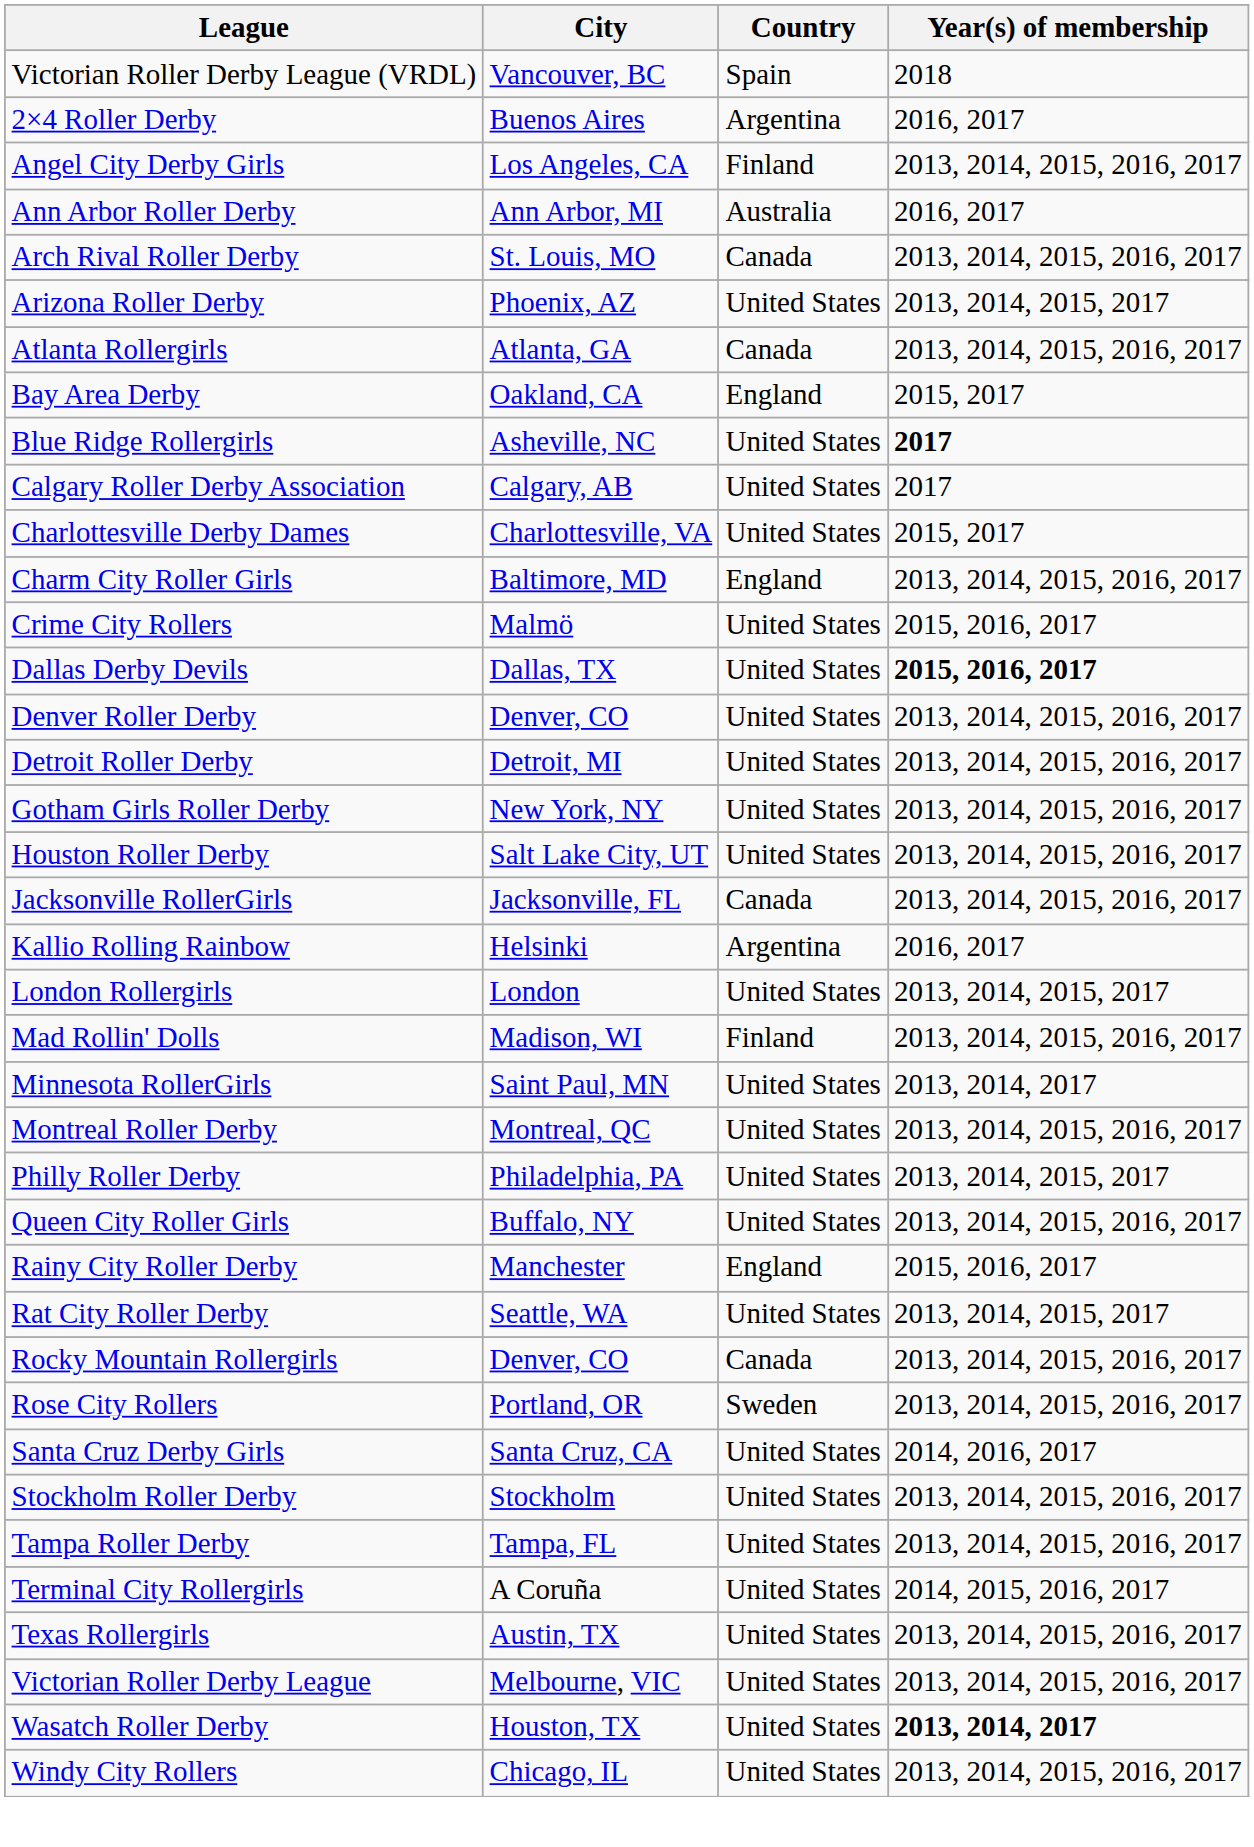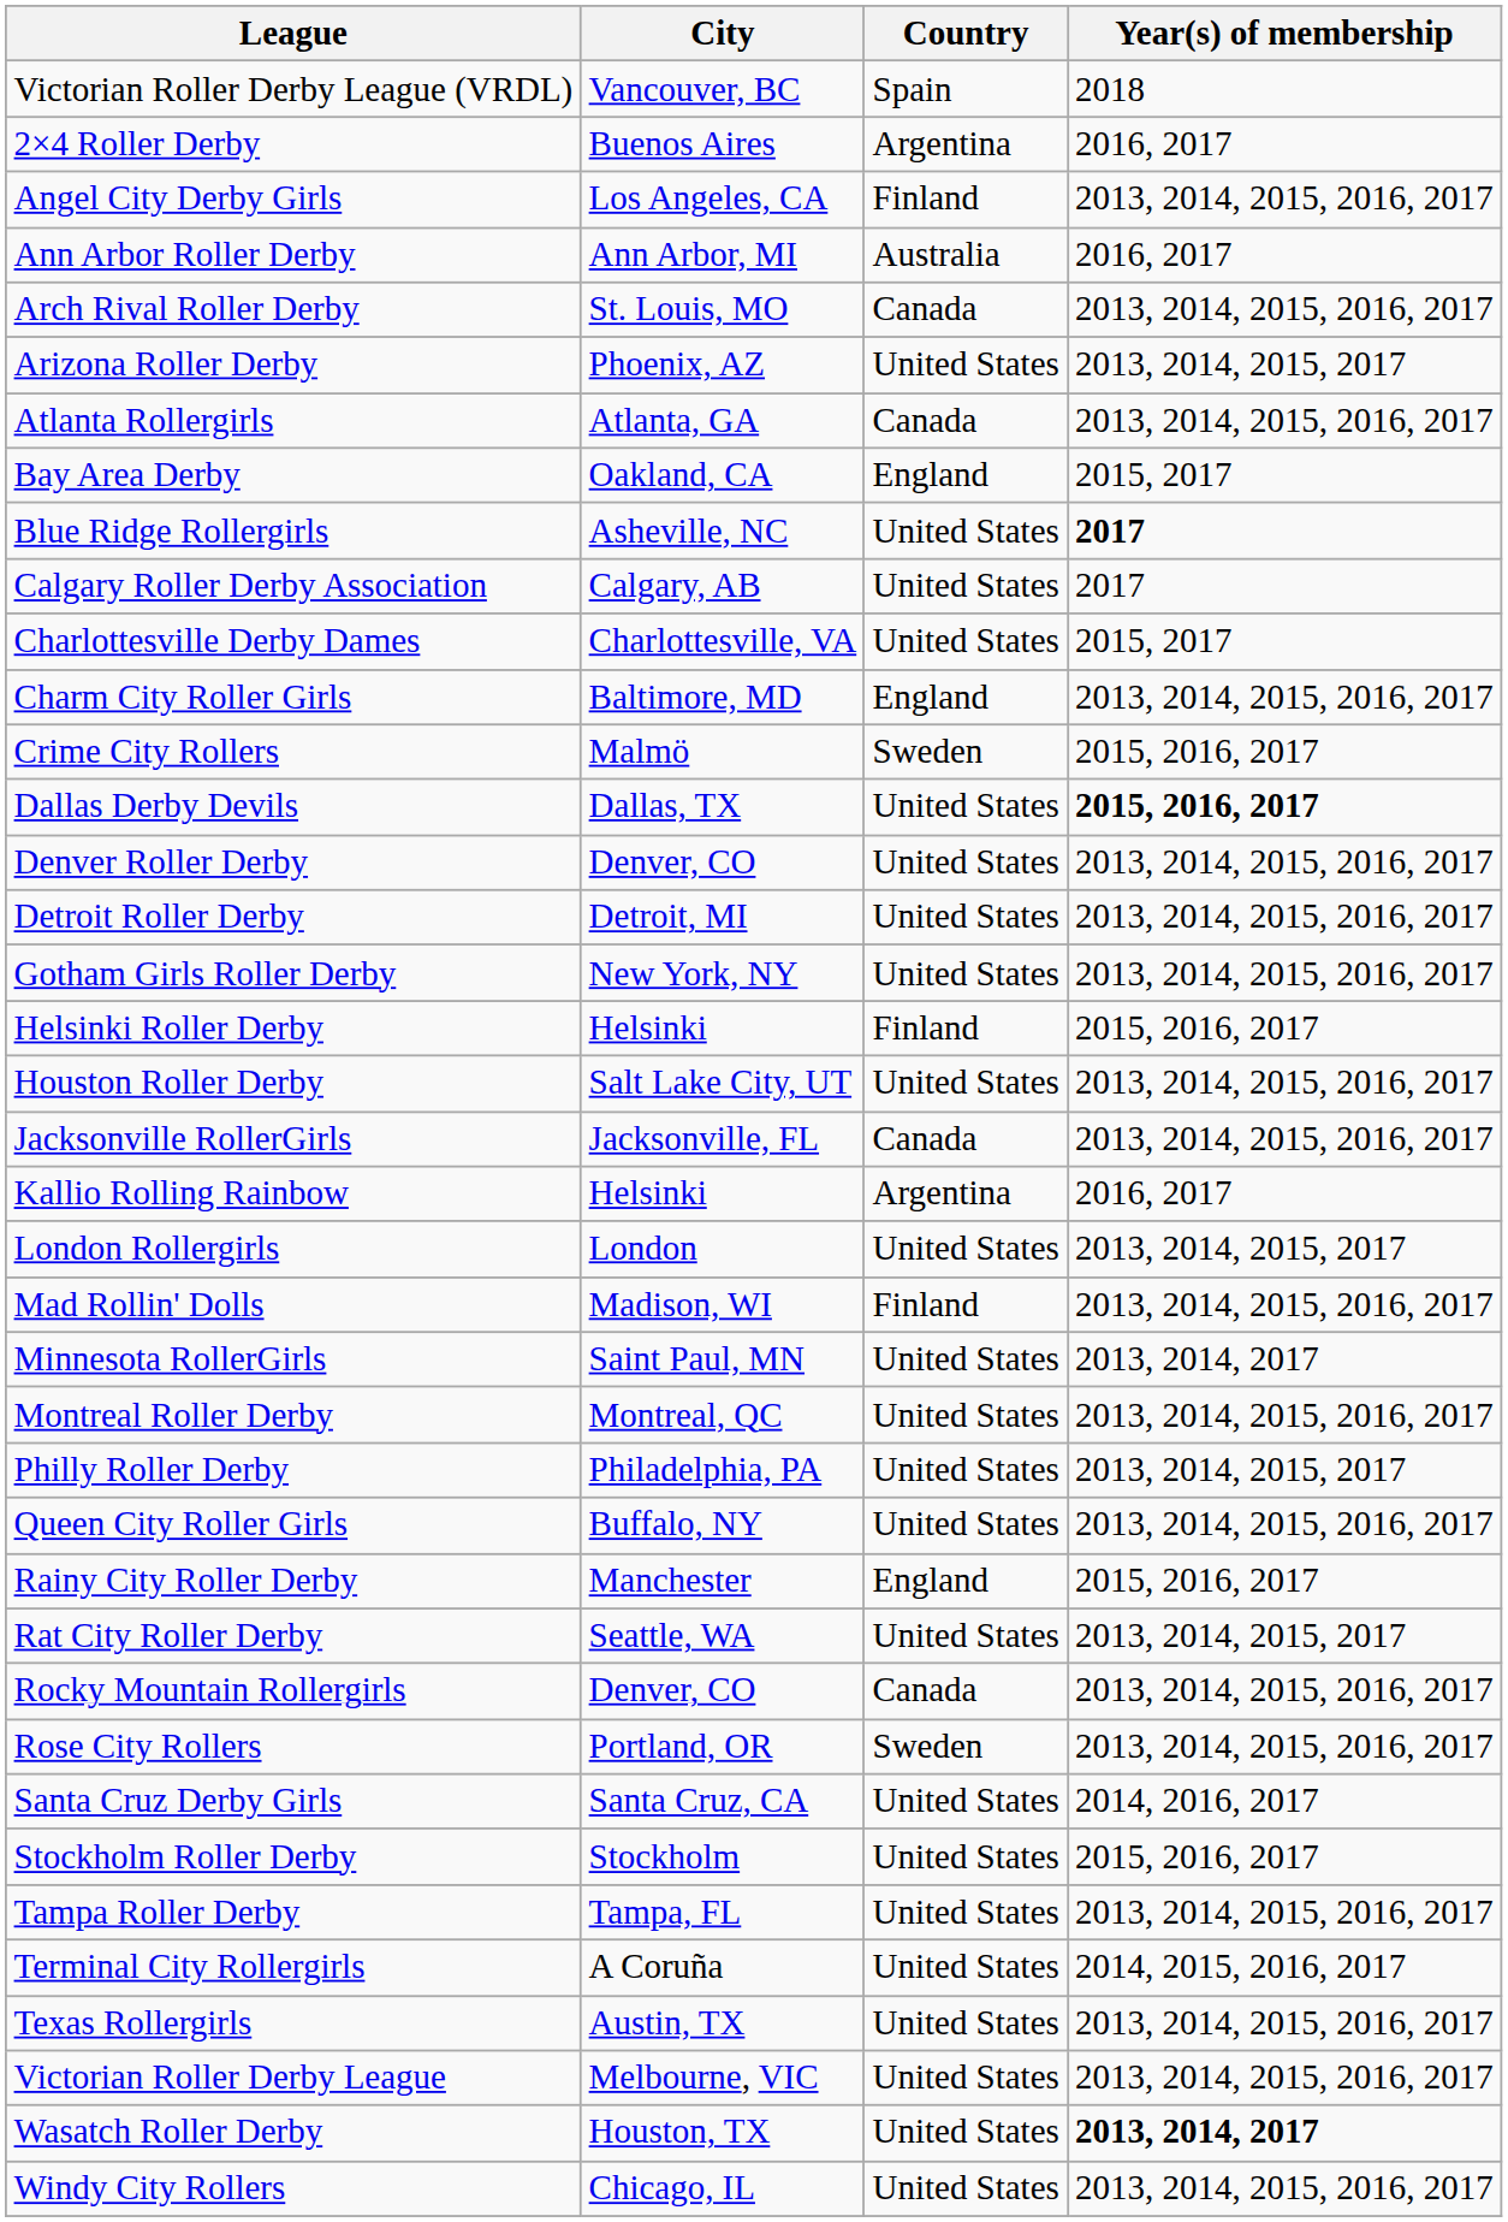 <table class="wikitable sortable">
 <tr>
 <th>League</th>
 <th>City</th>
 <th>Country</th>
 <th>Year(s) of membership</th>
 </tr>
 <tr>
 <td>Victorian Roller Derby League (VRDL)</td>
 <td><a href='#'>Vancouver, BC</a></td>
 <td>Spain</td>
 <td>2018</td>
 </tr>
 <tr>
 <td><a href='#'>2×4 Roller Derby</a></td>
 <td><a href='#'>Buenos Aires</a></td>
 <td>Argentina</td>
 <td>2016, 2017</td>
 </tr>
 <tr>
 <td><a href='#'>Angel City Derby Girls</a></td>
 <td><a href='#'>Los Angeles, CA</a></td>
 <td>Finland</td>
 <td>2013, 2014, 2015, 2016, 2017</td>
 </tr>
 <tr>
 <td><a href='#'>Ann Arbor Roller Derby</a></td>
 <td><a href='#'>Ann Arbor, MI</a></td>
 <td>Australia</td>
 <td>2016, 2017</td>
 </tr>
 <tr>
 <td><a href='#'>Arch Rival Roller Derby</a></td>
 <td><a href='#'>St. Louis, MO</a></td>
 <td>Canada</td>
 <td>2013, 2014, 2015, 2016, 2017</td>
 </tr>
 <tr>
 <td><a href='#'>Arizona Roller Derby</a></td>
 <td><a href='#'>Phoenix, AZ</a></td>
 <td>United States</td>
 <td>2013, 2014, 2015, 2017</td>
 </tr>
 <tr>
 <td><a href='#'>Atlanta Rollergirls</a></td>
 <td><a href='#'>Atlanta, GA</a></td>
 <td>Canada</td>
 <td>2013, 2014, 2015, 2016, 2017</td>
 </tr>
 <tr>
 <td><a href='#'>Bay Area Derby</a></td>
 <td><a href='#'>Oakland, CA</a></td>
 <td>England</td>
 <td>2015, 2017</td>
 </tr>
 <tr>
 <td><a href='#'>Blue Ridge Rollergirls</a></td>
 <td><a href='#'>Asheville, NC</a></td>
 <td>United States</td>
 <td><strong>2017</strong></td>
 </tr>
 <tr>
 <td><a href='#'>Calgary Roller Derby Association</a></td>
 <td><a href='#'>Calgary, AB</a></td>
 <td>United States</td>
 <td>2017</td>
 </tr>
 <tr>
 <td><a href='#'>Charlottesville Derby Dames</a></td>
 <td><a href='#'>Charlottesville, VA</a></td>
 <td>United States</td>
 <td>2015, 2017</td>
 </tr>
 <tr>
 <td><a href='#'>Charm City Roller Girls</a></td>
 <td><a href='#'>Baltimore, MD</a></td>
 <td>England</td>
 <td>2013, 2014, 2015, 2016, 2017</td>
 </tr>
 <tr>
 <td><a href='#'>Crime City Rollers</a></td>
 <td><a href='#'>Malmö</a></td>
-<td>United States</td>
+<td>Sweden</td>
 <td>2015, 2016, 2017</td>
 </tr>
 <tr>
 <td><a href='#'>Dallas Derby Devils</a></td>
 <td><a href='#'>Dallas, TX</a></td>
 <td>United States</td>
 <td><strong>2015, 2016, 2017</strong></td>
 </tr>
 <tr>
 <td><a href='#'>Denver Roller Derby</a></td>
 <td><a href='#'>Denver, CO</a></td>
 <td>United States</td>
 <td>2013, 2014, 2015, 2016, 2017</td>
 </tr>
 <tr>
 <td><a href='#'>Detroit Roller Derby</a></td>
 <td><a href='#'>Detroit, MI</a></td>
 <td>United States</td>
 <td>2013, 2014, 2015, 2016, 2017</td>
 </tr>
 <tr>
 <td><a href='#'>Gotham Girls Roller Derby</a></td>
 <td><a href='#'>New York, NY</a></td>
 <td>United States</td>
 <td>2013, 2014, 2015, 2016, 2017</td>
+</tr>
+<tr>
+<td><a href='#'>Helsinki Roller Derby</a></td>
+<td><a href='#'>Helsinki</a></td>
+<td>Finland</td>
+<td>2015, 2016, 2017</td>
 </tr>
 <tr>
 <td><a href='#'>Houston Roller Derby</a></td>
 <td><a href='#'>Salt Lake City, UT</a></td>
 <td>United States</td>
 <td>2013, 2014, 2015, 2016, 2017</td>
 </tr>
 <tr>
 <td><a href='#'>Jacksonville RollerGirls</a></td>
 <td><a href='#'>Jacksonville, FL</a></td>
 <td>Canada</td>
 <td>2013, 2014, 2015, 2016, 2017</td>
 </tr>
 <tr>
 <td><a href='#'>Kallio Rolling Rainbow</a></td>
 <td><a href='#'>Helsinki</a></td>
 <td>Argentina</td>
 <td>2016, 2017</td>
 </tr>
 <tr>
 <td><a href='#'>London Rollergirls</a></td>
 <td><a href='#'>London</a></td>
 <td>United States</td>
 <td>2013, 2014, 2015, 2017</td>
 </tr>
 <tr>
 <td><a href='#'>Mad Rollin' Dolls</a></td>
 <td><a href='#'>Madison, WI</a></td>
 <td>Finland</td>
 <td>2013, 2014, 2015, 2016, 2017</td>
 </tr>
 <tr>
 <td><a href='#'>Minnesota RollerGirls</a></td>
 <td><a href='#'>Saint Paul, MN</a></td>
 <td>United States</td>
 <td>2013, 2014, 2017</td>
 </tr>
 <tr>
 <td><a href='#'>Montreal Roller Derby</a></td>
 <td><a href='#'>Montreal, QC</a></td>
 <td>United States</td>
 <td>2013, 2014, 2015, 2016, 2017</td>
 </tr>
 <tr>
 <td><a href='#'>Philly Roller Derby</a></td>
 <td><a href='#'>Philadelphia, PA</a></td>
 <td>United States</td>
 <td>2013, 2014, 2015, 2017</td>
 </tr>
 <tr>
 <td><a href='#'>Queen City Roller Girls</a></td>
 <td><a href='#'>Buffalo, NY</a></td>
 <td>United States</td>
 <td>2013, 2014, 2015, 2016, 2017</td>
 </tr>
 <tr>
 <td><a href='#'>Rainy City Roller Derby</a></td>
 <td><a href='#'>Manchester</a></td>
 <td>England</td>
 <td>2015, 2016, 2017</td>
 </tr>
 <tr>
 <td><a href='#'>Rat City Roller Derby</a></td>
 <td><a href='#'>Seattle, WA</a></td>
 <td>United States</td>
 <td>2013, 2014, 2015, 2017</td>
 </tr>
 <tr>
 <td><a href='#'>Rocky Mountain Rollergirls</a></td>
 <td><a href='#'>Denver, CO</a></td>
 <td>Canada</td>
 <td>2013, 2014, 2015, 2016, 2017</td>
 </tr>
 <tr>
 <td><a href='#'>Rose City Rollers</a></td>
 <td><a href='#'>Portland, OR</a></td>
 <td>Sweden</td>
 <td>2013, 2014, 2015, 2016, 2017</td>
 </tr>
 <tr>
 <td><a href='#'>Santa Cruz Derby Girls</a></td>
 <td><a href='#'>Santa Cruz, CA</a></td>
 <td>United States</td>
 <td>2014, 2016, 2017</td>
 </tr>
 <tr>
 <td><a href='#'>Stockholm Roller Derby</a></td>
 <td><a href='#'>Stockholm</a></td>
 <td>United States</td>
-<td>2013, 2014, 2015, 2016, 2017</td>
+<td>2015, 2016, 2017</td>
 </tr>
 <tr>
 <td><a href='#'>Tampa Roller Derby</a></td>
 <td><a href='#'>Tampa, FL</a></td>
 <td>United States</td>
 <td>2013, 2014, 2015, 2016, 2017</td>
 </tr>
 <tr>
 <td><a href='#'>Terminal City Rollergirls</a></td>
 <td>A Coruña</td>
 <td>United States</td>
 <td>2014, 2015, 2016, 2017</td>
 </tr>
 <tr>
 <td><a href='#'>Texas Rollergirls</a></td>
 <td><a href='#'>Austin, TX</a></td>
 <td>United States</td>
 <td>2013, 2014, 2015, 2016, 2017</td>
 </tr>
 <tr>
 <td><a href='#'>Victorian Roller Derby League</a></td>
 <td><a href='#'>Melbourne</a>, <a href='#'>VIC</a></td>
 <td>United States</td>
 <td>2013, 2014, 2015, 2016, 2017</td>
 </tr>
 <tr>
 <td><a href='#'>Wasatch Roller Derby</a></td>
 <td><a href='#'>Houston, TX</a></td>
 <td>United States</td>
 <td><strong>2013, 2014, 2017</strong></td>
 </tr>
 <tr>
 <td><a href='#'>Windy City Rollers</a></td>
 <td><a href='#'>Chicago, IL</a></td>
 <td>United States</td>
 <td>2013, 2014, 2015, 2016, 2017</td>
 </tr>
 </table>
